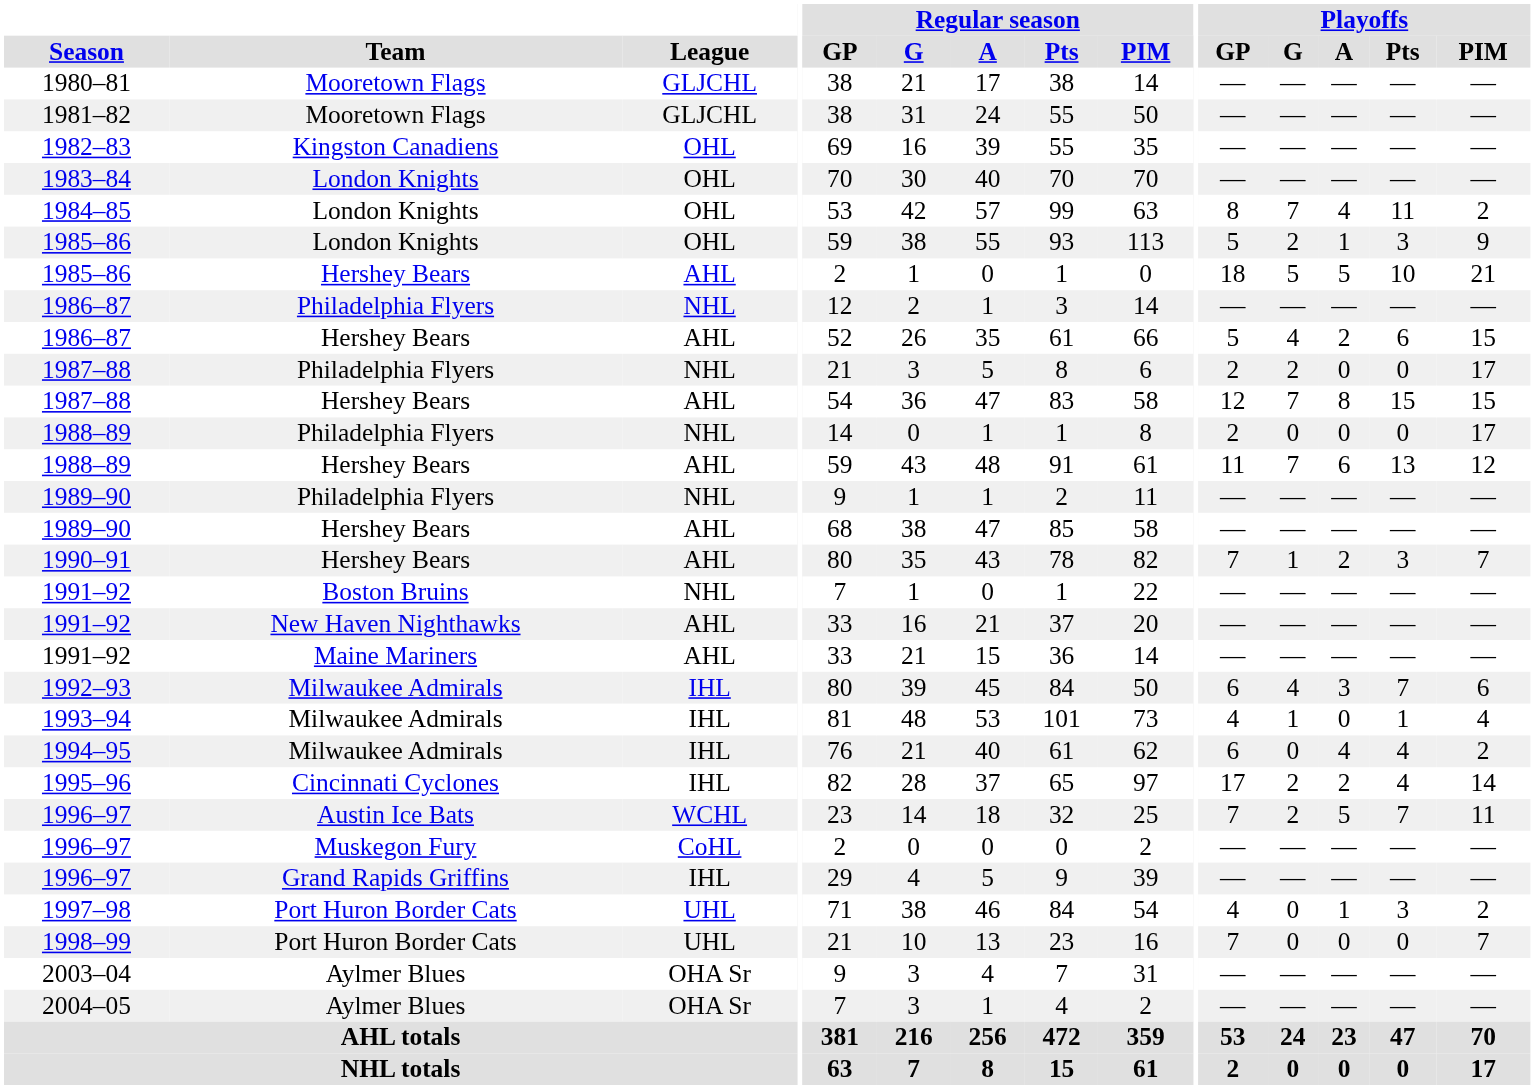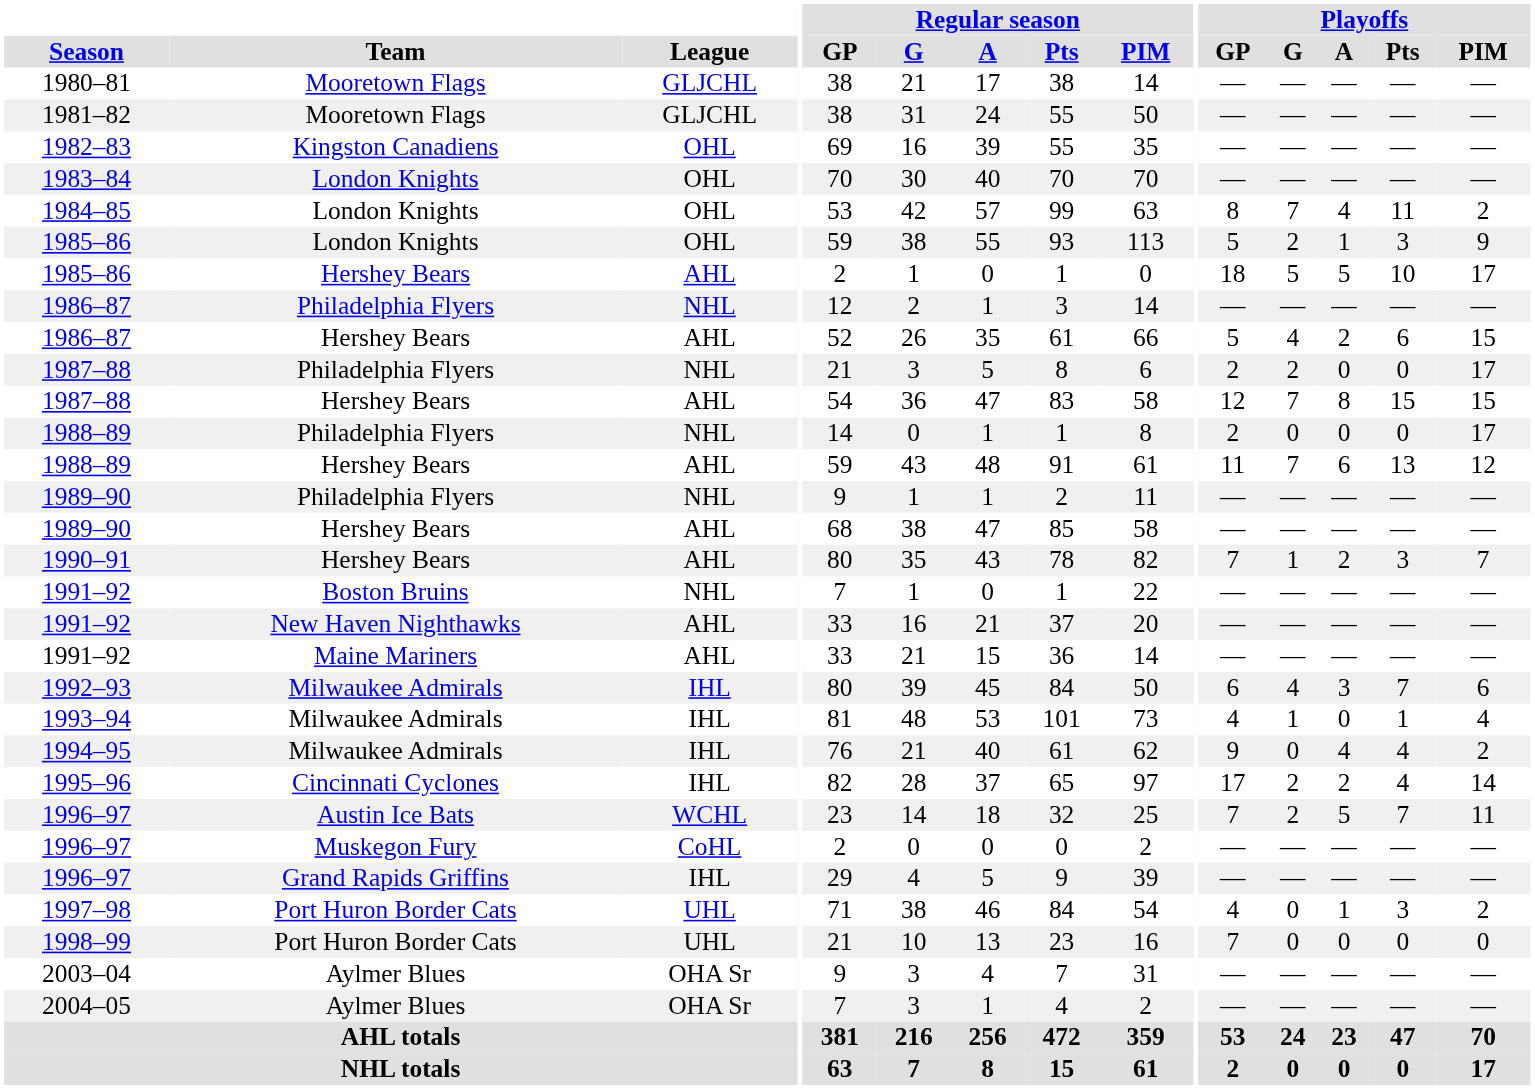 <table border="0" cellpadding="1" cellspacing="0" style="text-align:center; width:60em">
 <tr bgcolor="#e0e0e0">
 <th colspan="3" bgcolor="#ffffff"></th>
 <th rowspan="100" bgcolor="#ffffff"></th>
 <th colspan="5"><a href='#'>Regular season</a></th>
 <th rowspan="100" bgcolor="#ffffff"></th>
 <th colspan="5"><a href='#'>Playoffs</a></th>
 </tr>
 <tr bgcolor="#e0e0e0">
 <th><a href='#'>Season</a></th>
 <th>Team</th>
 <th>League</th>
 <th>GP</th>
 <th><a href='#'>G</a></th>
 <th><a href='#'>A</a></th>
 <th><a href='#'>Pts</a></th>
 <th><a href='#'>PIM</a></th>
 <th>GP</th>
 <th>G</th>
 <th>A</th>
 <th>Pts</th>
 <th>PIM</th>
 </tr>
 <tr>
 <td>1980–81</td>
 <td><a href='#'>Mooretown Flags</a></td>
 <td><a href='#'>GLJCHL</a></td>
 <td>38</td>
 <td>21</td>
 <td>17</td>
 <td>38</td>
 <td>14</td>
 <td>—</td>
 <td>—</td>
 <td>—</td>
 <td>—</td>
 <td>—</td>
 </tr>
 <tr bgcolor="#f0f0f0">
 <td>1981–82</td>
 <td>Mooretown Flags</td>
 <td>GLJCHL</td>
 <td>38</td>
 <td>31</td>
 <td>24</td>
 <td>55</td>
 <td>50</td>
 <td>—</td>
 <td>—</td>
 <td>—</td>
 <td>—</td>
 <td>—</td>
 </tr>
 <tr>
 <td><a href='#'>1982–83</a></td>
 <td><a href='#'>Kingston Canadiens</a></td>
 <td><a href='#'>OHL</a></td>
 <td>69</td>
 <td>16</td>
 <td>39</td>
 <td>55</td>
 <td>35</td>
 <td>—</td>
 <td>—</td>
 <td>—</td>
 <td>—</td>
 <td>—</td>
 </tr>
 <tr bgcolor="#f0f0f0">
 <td><a href='#'>1983–84</a></td>
 <td><a href='#'>London Knights</a></td>
 <td>OHL</td>
 <td>70</td>
 <td>30</td>
 <td>40</td>
 <td>70</td>
 <td>70</td>
 <td>—</td>
 <td>—</td>
 <td>—</td>
 <td>—</td>
 <td>—</td>
 </tr>
 <tr>
 <td><a href='#'>1984–85</a></td>
 <td>London Knights</td>
 <td>OHL</td>
 <td>53</td>
 <td>42</td>
 <td>57</td>
 <td>99</td>
 <td>63</td>
 <td>8</td>
 <td>7</td>
 <td>4</td>
 <td>11</td>
 <td>2</td>
 </tr>
 <tr bgcolor="#f0f0f0">
 <td><a href='#'>1985–86</a></td>
 <td>London Knights</td>
 <td>OHL</td>
 <td>59</td>
 <td>38</td>
 <td>55</td>
 <td>93</td>
 <td>113</td>
 <td>5</td>
 <td>2</td>
 <td>1</td>
 <td>3</td>
 <td>9</td>
 </tr>
 <tr>
 <td><a href='#'>1985–86</a></td>
 <td><a href='#'>Hershey Bears</a></td>
 <td><a href='#'>AHL</a></td>
 <td>2</td>
 <td>1</td>
 <td>0</td>
 <td>1</td>
 <td>0</td>
 <td>18</td>
 <td>5</td>
 <td>5</td>
 <td>10</td>
-<td>21</td>
+<td>17</td>
 </tr>
 <tr bgcolor="#f0f0f0">
 <td><a href='#'>1986–87</a></td>
 <td><a href='#'>Philadelphia Flyers</a></td>
 <td><a href='#'>NHL</a></td>
 <td>12</td>
 <td>2</td>
 <td>1</td>
 <td>3</td>
 <td>14</td>
 <td>—</td>
 <td>—</td>
 <td>—</td>
 <td>—</td>
 <td>—</td>
 </tr>
 <tr>
 <td><a href='#'>1986–87</a></td>
 <td>Hershey Bears</td>
 <td>AHL</td>
 <td>52</td>
 <td>26</td>
 <td>35</td>
 <td>61</td>
 <td>66</td>
 <td>5</td>
 <td>4</td>
 <td>2</td>
 <td>6</td>
 <td>15</td>
 </tr>
 <tr bgcolor="#f0f0f0">
 <td><a href='#'>1987–88</a></td>
 <td>Philadelphia Flyers</td>
 <td>NHL</td>
 <td>21</td>
 <td>3</td>
 <td>5</td>
 <td>8</td>
 <td>6</td>
 <td>2</td>
 <td>2</td>
 <td>0</td>
 <td>0</td>
 <td>17</td>
 </tr>
 <tr>
 <td><a href='#'>1987–88</a></td>
 <td>Hershey Bears</td>
 <td>AHL</td>
 <td>54</td>
 <td>36</td>
 <td>47</td>
 <td>83</td>
 <td>58</td>
 <td>12</td>
 <td>7</td>
 <td>8</td>
 <td>15</td>
 <td>15</td>
 </tr>
 <tr bgcolor="#f0f0f0">
 <td><a href='#'>1988–89</a></td>
 <td>Philadelphia Flyers</td>
 <td>NHL</td>
 <td>14</td>
 <td>0</td>
 <td>1</td>
 <td>1</td>
 <td>8</td>
 <td>2</td>
 <td>0</td>
 <td>0</td>
 <td>0</td>
 <td>17</td>
 </tr>
 <tr>
 <td><a href='#'>1988–89</a></td>
 <td>Hershey Bears</td>
 <td>AHL</td>
 <td>59</td>
 <td>43</td>
 <td>48</td>
 <td>91</td>
 <td>61</td>
 <td>11</td>
 <td>7</td>
 <td>6</td>
 <td>13</td>
 <td>12</td>
 </tr>
 <tr bgcolor="#f0f0f0">
 <td><a href='#'>1989–90</a></td>
 <td>Philadelphia Flyers</td>
 <td>NHL</td>
 <td>9</td>
 <td>1</td>
 <td>1</td>
 <td>2</td>
 <td>11</td>
 <td>—</td>
 <td>—</td>
 <td>—</td>
 <td>—</td>
 <td>—</td>
 </tr>
 <tr>
 <td><a href='#'>1989–90</a></td>
 <td>Hershey Bears</td>
 <td>AHL</td>
 <td>68</td>
 <td>38</td>
 <td>47</td>
 <td>85</td>
 <td>58</td>
 <td>—</td>
 <td>—</td>
 <td>—</td>
 <td>—</td>
 <td>—</td>
 </tr>
 <tr bgcolor="#f0f0f0">
 <td><a href='#'>1990–91</a></td>
 <td>Hershey Bears</td>
 <td>AHL</td>
 <td>80</td>
 <td>35</td>
 <td>43</td>
 <td>78</td>
 <td>82</td>
 <td>7</td>
 <td>1</td>
 <td>2</td>
 <td>3</td>
 <td>7</td>
 </tr>
 <tr>
 <td><a href='#'>1991–92</a></td>
 <td><a href='#'>Boston Bruins</a></td>
 <td>NHL</td>
 <td>7</td>
 <td>1</td>
 <td>0</td>
 <td>1</td>
 <td>22</td>
 <td>—</td>
 <td>—</td>
 <td>—</td>
 <td>—</td>
 <td>—</td>
 </tr>
 <tr bgcolor="#f0f0f0">
 <td><a href='#'>1991–92</a></td>
 <td><a href='#'>New Haven Nighthawks</a></td>
 <td>AHL</td>
 <td>33</td>
 <td>16</td>
 <td>21</td>
 <td>37</td>
 <td>20</td>
 <td>—</td>
 <td>—</td>
 <td>—</td>
 <td>—</td>
 <td>—</td>
 </tr>
 <tr>
 <td>1991–92</td>
 <td><a href='#'>Maine Mariners</a></td>
 <td>AHL</td>
 <td>33</td>
 <td>21</td>
 <td>15</td>
 <td>36</td>
 <td>14</td>
 <td>—</td>
 <td>—</td>
 <td>—</td>
 <td>—</td>
 <td>—</td>
 </tr>
 <tr bgcolor="#f0f0f0">
 <td><a href='#'>1992–93</a></td>
 <td><a href='#'>Milwaukee Admirals</a></td>
 <td><a href='#'>IHL</a></td>
 <td>80</td>
 <td>39</td>
 <td>45</td>
 <td>84</td>
 <td>50</td>
 <td>6</td>
 <td>4</td>
 <td>3</td>
 <td>7</td>
 <td>6</td>
 </tr>
 <tr>
 <td><a href='#'>1993–94</a></td>
 <td>Milwaukee Admirals</td>
 <td>IHL</td>
 <td>81</td>
 <td>48</td>
 <td>53</td>
 <td>101</td>
 <td>73</td>
 <td>4</td>
 <td>1</td>
 <td>0</td>
 <td>1</td>
 <td>4</td>
 </tr>
 <tr bgcolor="#f0f0f0">
 <td><a href='#'>1994–95</a></td>
 <td>Milwaukee Admirals</td>
 <td>IHL</td>
 <td>76</td>
 <td>21</td>
 <td>40</td>
 <td>61</td>
 <td>62</td>
-<td>6</td>
+<td>9</td>
 <td>0</td>
 <td>4</td>
 <td>4</td>
 <td>2</td>
 </tr>
 <tr>
 <td><a href='#'>1995–96</a></td>
 <td><a href='#'>Cincinnati Cyclones</a></td>
 <td>IHL</td>
 <td>82</td>
 <td>28</td>
 <td>37</td>
 <td>65</td>
 <td>97</td>
 <td>17</td>
 <td>2</td>
 <td>2</td>
 <td>4</td>
 <td>14</td>
 </tr>
 <tr bgcolor="#f0f0f0">
 <td><a href='#'>1996–97</a></td>
 <td><a href='#'>Austin Ice Bats</a></td>
 <td><a href='#'>WCHL</a></td>
 <td>23</td>
 <td>14</td>
 <td>18</td>
 <td>32</td>
 <td>25</td>
 <td>7</td>
 <td>2</td>
 <td>5</td>
 <td>7</td>
 <td>11</td>
 </tr>
 <tr>
 <td><a href='#'>1996–97</a></td>
 <td><a href='#'>Muskegon Fury</a></td>
 <td><a href='#'>CoHL</a></td>
 <td>2</td>
 <td>0</td>
 <td>0</td>
 <td>0</td>
 <td>2</td>
 <td>—</td>
 <td>—</td>
 <td>—</td>
 <td>—</td>
 <td>—</td>
 </tr>
 <tr bgcolor="#f0f0f0">
 <td><a href='#'>1996–97</a></td>
 <td><a href='#'>Grand Rapids Griffins</a></td>
 <td>IHL</td>
 <td>29</td>
 <td>4</td>
 <td>5</td>
 <td>9</td>
 <td>39</td>
 <td>—</td>
 <td>—</td>
 <td>—</td>
 <td>—</td>
 <td>—</td>
 </tr>
 <tr>
 <td><a href='#'>1997–98</a></td>
 <td><a href='#'>Port Huron Border Cats</a></td>
 <td><a href='#'>UHL</a></td>
 <td>71</td>
 <td>38</td>
 <td>46</td>
 <td>84</td>
 <td>54</td>
 <td>4</td>
 <td>0</td>
 <td>1</td>
 <td>3</td>
 <td>2</td>
 </tr>
 <tr bgcolor="#f0f0f0">
 <td><a href='#'>1998–99</a></td>
 <td>Port Huron Border Cats</td>
 <td>UHL</td>
 <td>21</td>
 <td>10</td>
 <td>13</td>
 <td>23</td>
 <td>16</td>
 <td>7</td>
 <td>0</td>
 <td>0</td>
 <td>0</td>
-<td>7</td>
+<td>0</td>
 </tr>
 <tr>
 <td>2003–04</td>
 <td>Aylmer Blues</td>
 <td>OHA Sr</td>
 <td>9</td>
 <td>3</td>
 <td>4</td>
 <td>7</td>
 <td>31</td>
 <td>—</td>
 <td>—</td>
 <td>—</td>
 <td>—</td>
 <td>—</td>
 </tr>
 <tr bgcolor="#f0f0f0">
 <td>2004–05</td>
 <td>Aylmer Blues</td>
 <td>OHA Sr</td>
 <td>7</td>
 <td>3</td>
 <td>1</td>
 <td>4</td>
 <td>2</td>
 <td>—</td>
 <td>—</td>
 <td>—</td>
 <td>—</td>
 <td>—</td>
 </tr>
 <tr bgcolor="#e0e0e0">
 <th colspan="3">AHL totals</th>
 <th>381</th>
 <th>216</th>
 <th>256</th>
 <th>472</th>
 <th>359</th>
 <th>53</th>
 <th>24</th>
 <th>23</th>
 <th>47</th>
 <th>70</th>
 </tr>
 <tr bgcolor="#e0e0e0">
 <th colspan="3">NHL totals</th>
 <th>63</th>
 <th>7</th>
 <th>8</th>
 <th>15</th>
 <th>61</th>
 <th>2</th>
 <th>0</th>
 <th>0</th>
 <th>0</th>
 <th>17</th>
 </tr>
 </table>
